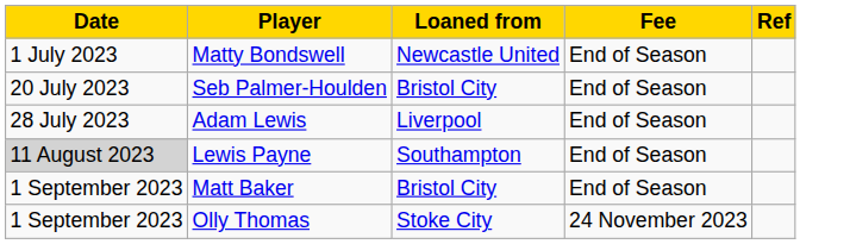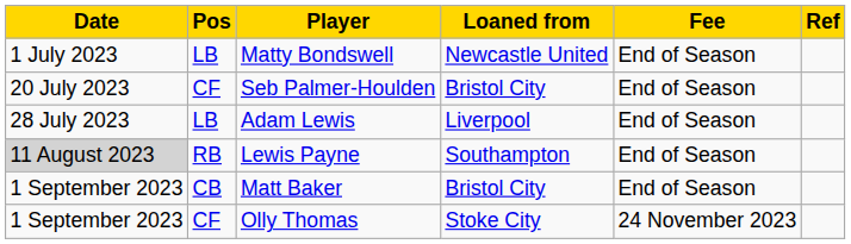 <table class="wikitable plainrowheaders sortable">
 <tr>
 <th style="background:gold; color:black;">Date</th>
+<th style="background:gold; color:black;">Pos</th>
 <th style="background:gold; color:black;">Player</th>
 <th style="background:gold; color:black;">Loaned from</th>
 <th style="background:gold; color:black;">Fee</th>
 <th style="background:gold; color:black;">Ref</th>
 </tr>
 <tr>
 <td>1 July 2023</td>
+<td><a href='#'>LB</a></td>
 <td> <a href='#'>Matty Bondswell</a></td>
 <td> <a href='#'>Newcastle United</a></td>
 <td>End of Season</td>
 <td></td>
 </tr>
 <tr>
 <td>20 July 2023</td>
+<td><a href='#'>CF</a></td>
 <td> <a href='#'>Seb Palmer-Houlden</a></td>
 <td> <a href='#'>Bristol City</a></td>
 <td>End of Season</td>
 <td></td>
 </tr>
 <tr>
 <td>28 July 2023</td>
+<td><a href='#'>LB</a></td>
 <td> <a href='#'>Adam Lewis</a></td>
 <td> <a href='#'>Liverpool</a></td>
 <td>End of Season</td>
 <td></td>
 </tr>
 <tr>
 <td style="background: lightgrey;">11 August 2023</td>
+<td><a href='#'>RB</a></td>
 <td> <a href='#'>Lewis Payne</a></td>
 <td> <a href='#'>Southampton</a></td>
 <td>End of Season</td>
 <td></td>
 </tr>
 <tr>
 <td>1 September 2023</td>
+<td><a href='#'>CB</a></td>
 <td> <a href='#'>Matt Baker</a></td>
 <td> <a href='#'>Bristol City</a></td>
 <td>End of Season</td>
 <td></td>
 </tr>
 <tr>
 <td>1 September 2023</td>
+<td><a href='#'>CF</a></td>
 <td> <a href='#'>Olly Thomas</a></td>
 <td> <a href='#'>Stoke City</a></td>
 <td>24 November 2023</td>
 <td></td>
 </tr>
 </table>
